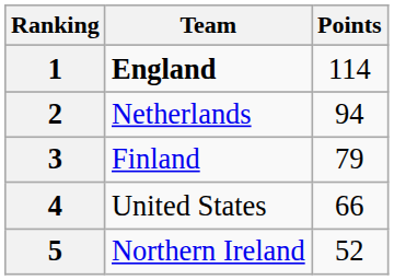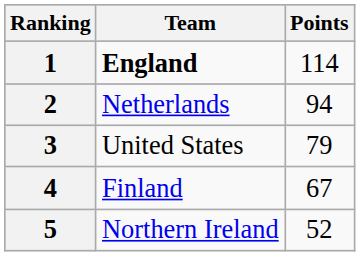 <table class="wikitable">
 <tr style="font-size:10pt;font-weight:bold">
 <th>Ranking</th>
 <th>Team</th>
 <th>Points</th>
 </tr>
 <tr>
 <th>1</th>
 <td> <strong>England</strong></td>
 <td align=center>114</td>
 </tr>
 <tr>
 <th>2</th>
 <td> <a href='#'>Netherlands</a></td>
 <td align=center>94</td>
 </tr>
 <tr>
 <th>3</th>
-<td> <a href='#'>Finland</a></td>
+<td> United States</td>
 <td align=center>79</td>
 </tr>
 <tr>
 <th>4</th>
-<td> United States</td>
-<td align=center>66</td>
+<td> <a href='#'>Finland</a></td>
+<td align=center>67</td>
 </tr>
 <tr>
 <th>5</th>
 <td> <a href='#'>Northern Ireland</a></td>
 <td align=center>52</td>
 </tr>
 </table>
